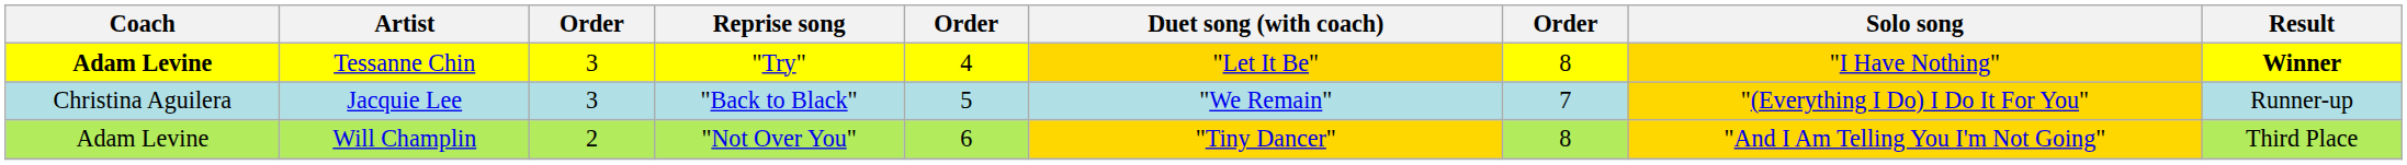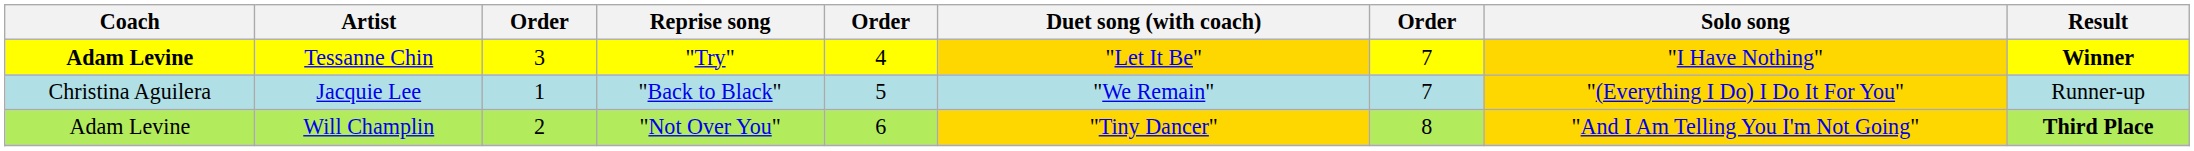 <table class="wikitable" style="text-align:center; width:100%;">
 <tr>
 <th scope="col" width="11%">Coach</th>
 <th scope="col" width="10%">Artist</th>
 <th scope="col" width="05%">Order</th>
 <th scope="col" width="10%">Reprise song</th>
 <th scope="col" width="05%">Order</th>
 <th scope="col" width="19%">Duet song (with coach)</th>
 <th scope="col" width="05%">Order</th>
 <th scope="col" width="23%">Solo song</th>
 <th scope="col" width="08%">Result</th>
 </tr>
 <tr>
 <td scope="row" style="background:Yellow;"><strong>Adam Levine</strong></td>
 <td style="background:Yellow;"><a href='#'>Tessanne Chin</a></td>
 <td style="background:Yellow;">3</td>
 <td style="background:Yellow;">"<a href='#'>Try</a>"</td>
 <td style="background:Yellow;">4</td>
 <td style="background:gold;">"<a href='#'>Let It Be</a>"</td>
-<td style="background:Yellow;">8</td>
+<td style="background:Yellow;">7</td>
 <td style="background:gold;">"<a href='#'>I Have Nothing</a>"</td>
 <td style="background:Yellow;"><strong>Winner</strong></td>
 </tr>
 <tr>
 <td scope="row" style="background:#B0E0E6;">Christina Aguilera</td>
 <td style="background:#B0E0E6;"><a href='#'>Jacquie Lee</a></td>
-<td style="background:#B0E0E6;">3</td>
+<td style="background:#B0E0E6;">1</td>
 <td style="background:#B0E0E6;">"<a href='#'>Back to Black</a>"</td>
 <td style="background:#B0E0E6;">5</td>
 <td style="background:#B0E0E6;">"<a href='#'>We Remain</a>"</td>
 <td style="background:#B0E0E6;">7</td>
 <td style="background:gold;">"<a href='#'>(Everything I Do) I Do It For You</a>"</td>
 <td style="background:#B0E0E6;">Runner-up</td>
 </tr>
 <tr>
 <td scope="row"  style="background:#B2EC5D;">Adam Levine</td>
 <td style="background:#B2EC5D;"><a href='#'>Will Champlin</a></td>
 <td style="background:#B2EC5D;">2</td>
 <td style="background:#B2EC5D;">"<a href='#'>Not Over You</a>"</td>
 <td style="background:#B2EC5D;">6</td>
 <td style="background:gold;">"<a href='#'>Tiny Dancer</a>"</td>
 <td style="background:#B2EC5D;">8</td>
 <td style="background:gold;">"<a href='#'>And I Am Telling You I'm Not Going</a>"</td>
-<td style="background:#B2EC5D;">Third Place</td>
+<td style="background:#B2EC5D;"><strong>Third Place</strong></td>
 </tr>
 <tr>
 </tr>
 <tr>
 </tr>
 </table>
